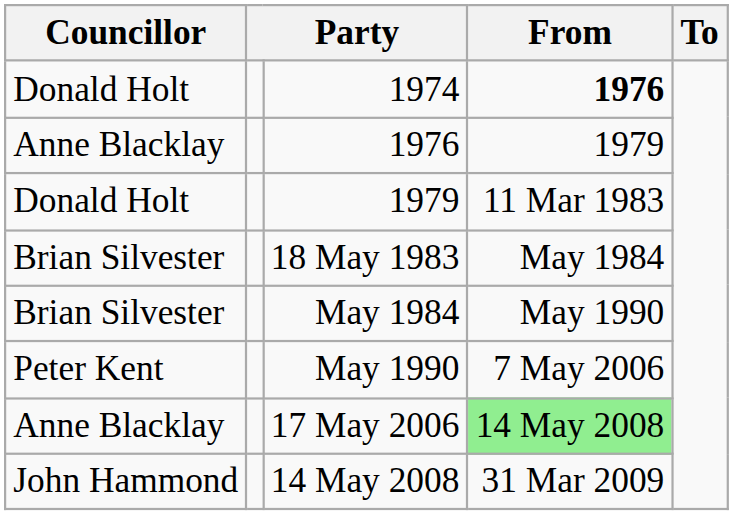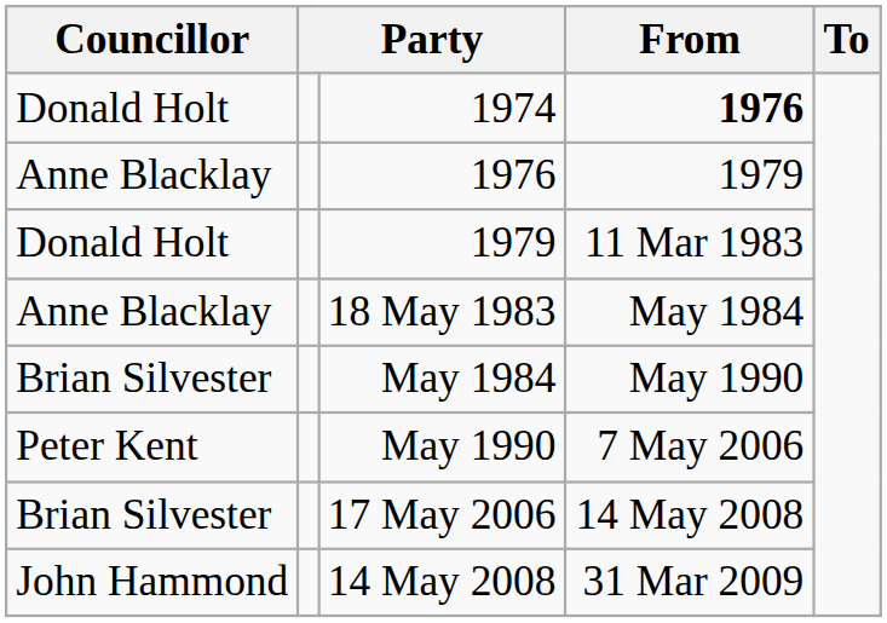 <table class=wikitable>
 <tr>
 <th>Councillor</th>
 <th colspan=2>Party</th>
 <th>From</th>
 <th>To</th>
 </tr>
 <tr>
 <td>Donald Holt</td>
 <td></td>
 <td align=right>1974</td>
 <td align=right><strong>1976</strong></td>
 </tr>
 <tr>
 <td>Anne Blacklay</td>
 <td></td>
 <td align=right>1976</td>
 <td align=right>1979</td>
 </tr>
 <tr>
 <td>Donald Holt</td>
 <td></td>
 <td align=right>1979</td>
 <td align=right>11 Mar 1983</td>
 </tr>
 <tr>
-<td>Brian Silvester</td>
+<td>Anne Blacklay</td>
 <td></td>
 <td align=right>18 May 1983</td>
 <td align=right>May 1984</td>
 </tr>
 <tr>
 <td>Brian Silvester</td>
 <td></td>
 <td align=right>May 1984</td>
 <td align=right>May 1990</td>
 </tr>
 <tr>
 <td>Peter Kent</td>
 <td></td>
 <td align=right>May 1990</td>
 <td align=right>7 May 2006</td>
 </tr>
 <tr>
-<td>Anne Blacklay</td>
+<td>Brian Silvester</td>
 <td></td>
 <td align=right>17 May 2006</td>
-<td align=right style="background: lightgreen;">14 May 2008</td>
+<td align=right>14 May 2008</td>
 </tr>
 <tr>
 <td>John Hammond</td>
 <td></td>
 <td align=right>14 May 2008</td>
 <td align=right>31 Mar 2009</td>
 </tr>
 </table>
